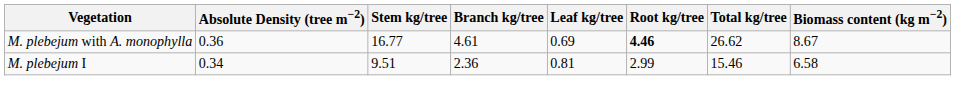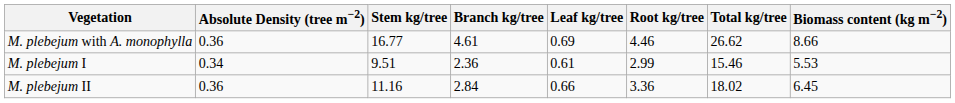 <table class="wikitable">
 <tr>
 <th>Vegetation</th>
 <th>Absolute Density (tree m<sup>−2</sup>)</th>
 <th>Stem kg/tree</th>
 <th>Branch kg/tree</th>
 <th>Leaf kg/tree</th>
 <th>Root kg/tree</th>
 <th>Total kg/tree</th>
 <th>Biomass content (kg m<sup>−2</sup>)</th>
 </tr>
 <tr>
 <td><em>M. plebejum</em> with <em>A. monophylla</em></td>
 <td>0.36</td>
 <td>16.77</td>
 <td>4.61</td>
 <td>0.69</td>
-<td><strong>4.46</strong></td>
+<td>4.46</td>
 <td>26.62</td>
-<td>8.67</td>
+<td>8.66</td>
 </tr>
 <tr>
 <td><em>M. plebejum</em> I</td>
 <td>0.34</td>
 <td>9.51</td>
 <td>2.36</td>
-<td>0.81</td>
+<td>0.61</td>
 <td>2.99</td>
 <td>15.46</td>
-<td>6.58</td>
+<td>5.53</td>
+</tr>
+<tr>
+<td><em>M. plebejum</em> II</td>
+<td>0.36</td>
+<td>11.16</td>
+<td>2.84</td>
+<td>0.66</td>
+<td>3.36</td>
+<td>18.02</td>
+<td>6.45</td>
 </tr>
 </table>
